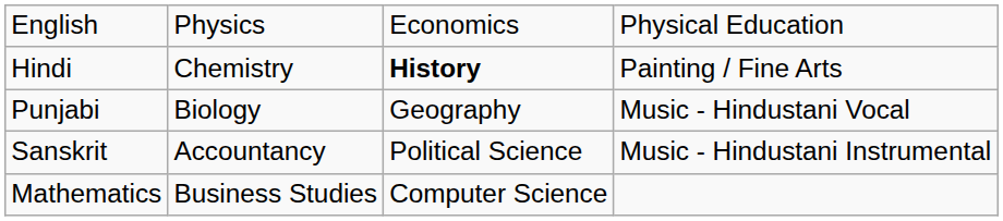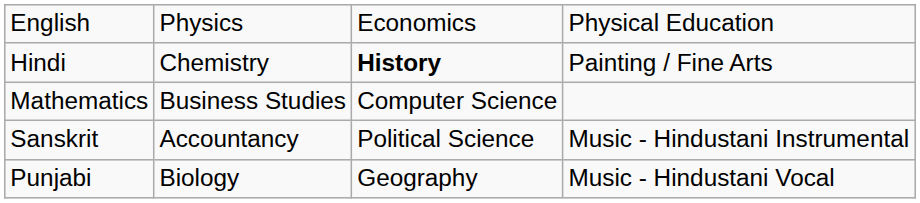 <table class="wikitable">
 <tr>
 <td>English</td>
 <td>Physics</td>
 <td>Economics</td>
 <td>Physical Education</td>
 </tr>
 <tr>
 <td>Hindi</td>
 <td>Chemistry</td>
 <td><strong>History</strong></td>
 <td>Painting / Fine Arts</td>
 </tr>
 <tr>
-<td>Punjabi</td>
-<td>Biology</td>
-<td>Geography</td>
-<td>Music - Hindustani Vocal</td>
+<td>Mathematics</td>
+<td>Business Studies</td>
+<td>Computer Science</td>
+<td></td>
 </tr>
 <tr>
 <td>Sanskrit</td>
 <td>Accountancy</td>
 <td>Political Science</td>
 <td>Music - Hindustani Instrumental</td>
 </tr>
 <tr>
-<td>Mathematics</td>
-<td>Business Studies</td>
-<td>Computer Science</td>
-<td></td>
+<td>Punjabi</td>
+<td>Biology</td>
+<td>Geography</td>
+<td>Music - Hindustani Vocal</td>
 </tr>
 </table>
